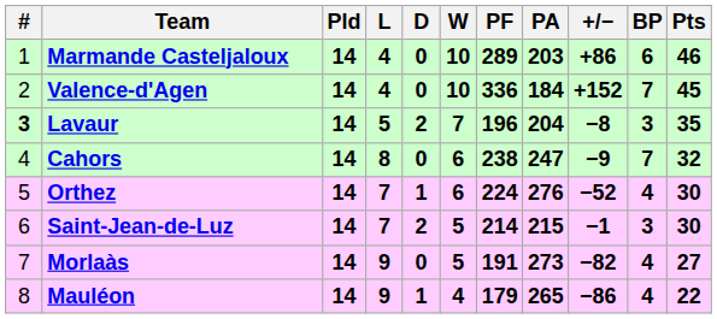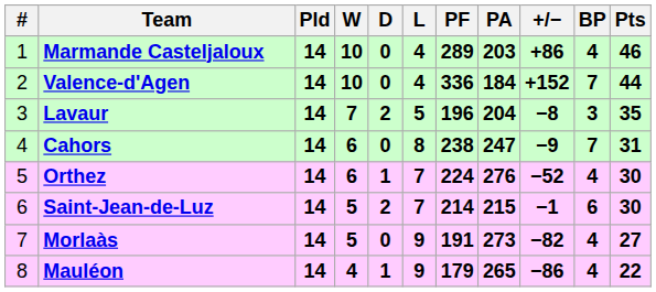 <table class="wikitable" style="text-align: center;">
 <tr>
 <th width="20">#</th>
 <th width="200">Team</th>
 <th width="20">Pld</th>
+<th width="20">W</th>
+<th width="20">D</th>
 <th width="20">L</th>
-<th width="20">D</th>
-<th width="20">W</th>
 <th width="20">PF</th>
 <th width="20">PA</th>
 <th width="25">+/−</th>
 <th width="20">BP</th>
 <th width="20">Pts</th>
 </tr>
 <tr bgcolor=#ccffcc align=center>
 <td>1</td>
 <td align=left><strong><a href='#'>Marmande Casteljaloux</a></strong></td>
 <td><strong>14</strong></td>
+<td><strong>10</strong></td>
+<td><strong>0</strong></td>
 <td><strong>4</strong></td>
-<td><strong>0</strong></td>
-<td><strong>10</strong></td>
 <td><strong>289</strong></td>
 <td><strong>203</strong></td>
 <td><strong>+86</strong></td>
-<td><strong>6</strong></td>
+<td><strong>4</strong></td>
 <td><strong>46</strong></td>
 </tr>
 <tr bgcolor=#ccffcc align=center>
 <td>2</td>
 <td align=left><strong><a href='#'>Valence-d'Agen</a></strong></td>
 <td><strong>14</strong></td>
+<td><strong>10</strong></td>
+<td><strong>0</strong></td>
 <td><strong>4</strong></td>
-<td><strong>0</strong></td>
-<td><strong>10</strong></td>
 <td><strong>336</strong></td>
 <td><strong>184</strong></td>
 <td><strong>+152</strong></td>
 <td><strong>7</strong></td>
-<td><strong>45</strong></td>
+<td><strong>44</strong></td>
 </tr>
 <tr bgcolor=#ccffcc align=center>
-<td><strong>3</strong></td>
+<td>3</td>
 <td align=left><strong><a href='#'>Lavaur</a></strong></td>
 <td><strong>14</strong></td>
+<td><strong>7</strong></td>
+<td><strong>2</strong></td>
 <td><strong>5</strong></td>
-<td><strong>2</strong></td>
-<td><strong>7</strong></td>
 <td><strong>196</strong></td>
 <td><strong>204</strong></td>
 <td><strong>−8</strong></td>
 <td><strong>3</strong></td>
 <td><strong>35</strong></td>
 </tr>
 <tr bgcolor=#ccffcc align=center>
 <td>4</td>
 <td align=left><strong><a href='#'>Cahors</a></strong></td>
 <td><strong>14</strong></td>
+<td><strong>6</strong></td>
+<td><strong>0</strong></td>
 <td><strong>8</strong></td>
-<td><strong>0</strong></td>
-<td><strong>6</strong></td>
 <td><strong>238</strong></td>
 <td><strong>247</strong></td>
 <td><strong>−9</strong></td>
 <td><strong>7</strong></td>
-<td><strong>32</strong></td>
+<td><strong>31</strong></td>
 </tr>
 <tr bgcolor=#ffccff align=center>
 <td>5</td>
 <td align=left><strong><a href='#'>Orthez</a></strong></td>
 <td><strong>14</strong></td>
+<td><strong>6</strong></td>
+<td><strong>1</strong></td>
 <td><strong>7</strong></td>
-<td><strong>1</strong></td>
-<td><strong>6</strong></td>
 <td><strong>224</strong></td>
 <td><strong>276</strong></td>
 <td><strong>−52</strong></td>
 <td><strong>4</strong></td>
 <td><strong>30</strong></td>
 </tr>
 <tr bgcolor=#ffccff align=center>
 <td>6</td>
 <td align=left><strong><a href='#'>Saint-Jean-de-Luz</a></strong></td>
 <td><strong>14</strong></td>
+<td><strong>5</strong></td>
+<td><strong>2</strong></td>
 <td><strong>7</strong></td>
-<td><strong>2</strong></td>
-<td><strong>5</strong></td>
 <td><strong>214</strong></td>
 <td><strong>215</strong></td>
 <td><strong>−1</strong></td>
-<td><strong>3</strong></td>
+<td><strong>6</strong></td>
 <td><strong>30</strong></td>
 </tr>
 <tr bgcolor=#ffccff align=center>
 <td>7</td>
 <td align=left><strong><a href='#'>Morlaàs</a></strong></td>
 <td><strong>14</strong></td>
+<td><strong>5</strong></td>
+<td><strong>0</strong></td>
 <td><strong>9</strong></td>
-<td><strong>0</strong></td>
-<td><strong>5</strong></td>
 <td><strong>191</strong></td>
 <td><strong>273</strong></td>
 <td><strong>−82</strong></td>
 <td><strong>4</strong></td>
 <td><strong>27</strong></td>
 </tr>
 <tr bgcolor=#ffccff align=center>
 <td>8</td>
 <td align=left><strong><a href='#'>Mauléon</a></strong></td>
 <td><strong>14</strong></td>
+<td><strong>4</strong></td>
+<td><strong>1</strong></td>
 <td><strong>9</strong></td>
-<td><strong>1</strong></td>
-<td><strong>4</strong></td>
 <td><strong>179</strong></td>
 <td><strong>265</strong></td>
 <td><strong>−86</strong></td>
 <td><strong>4</strong></td>
 <td><strong>22</strong></td>
 </tr>
 </table>
